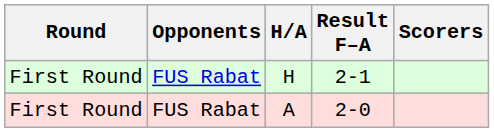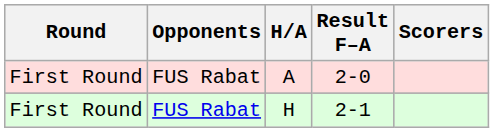 <table class="wikitable" style="text-align:center">
 <tr>
 <th>Round</th>
 <th>Opponents</th>
 <th>H/A</th>
 <th>Result<br>F–A</th>
 <th>Scorers</th>
 </tr>
+<tr style="background:#fdd;">
+<td>First Round</td>
+<td>FUS Rabat</td>
+<td>A</td>
+<td>2-0</td>
+<td></td>
+</tr>
 <tr style="background:#dfd;">
 <td>First Round</td>
 <td><a href='#'>FUS Rabat</a></td>
 <td>H</td>
 <td>2-1</td>
 <td></td>
 </tr>
-<tr style="background:#fdd;">
-<td>First Round</td>
-<td>FUS Rabat</td>
-<td>A</td>
-<td>2-0</td>
-<td></td>
-</tr>
 </table>
